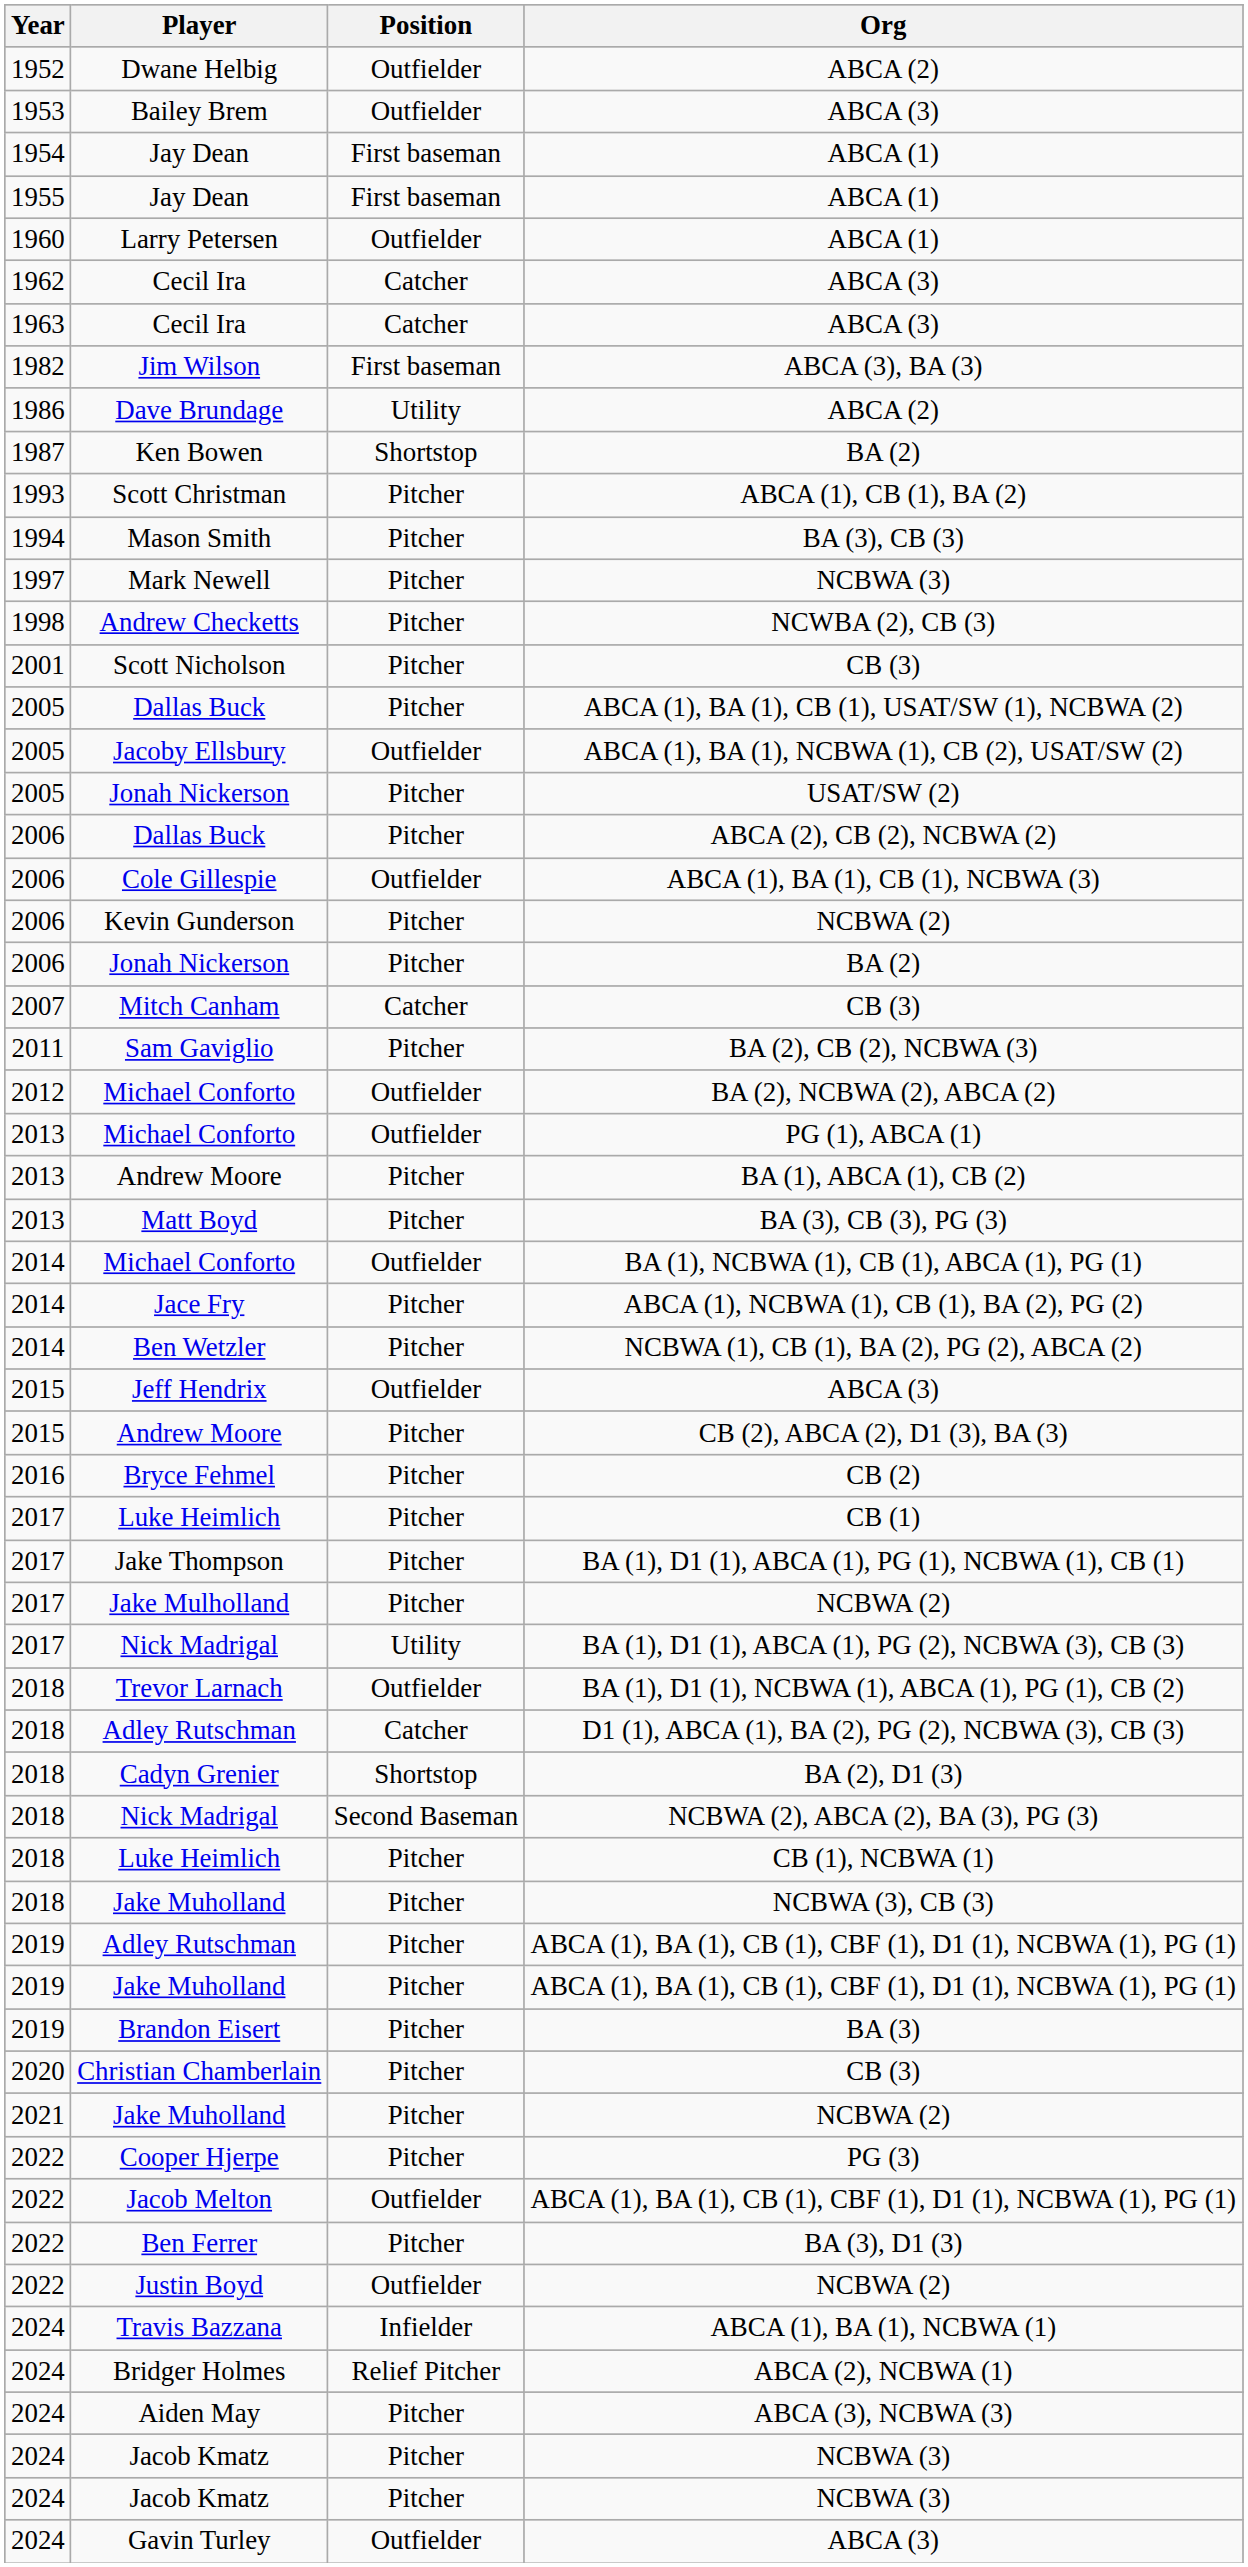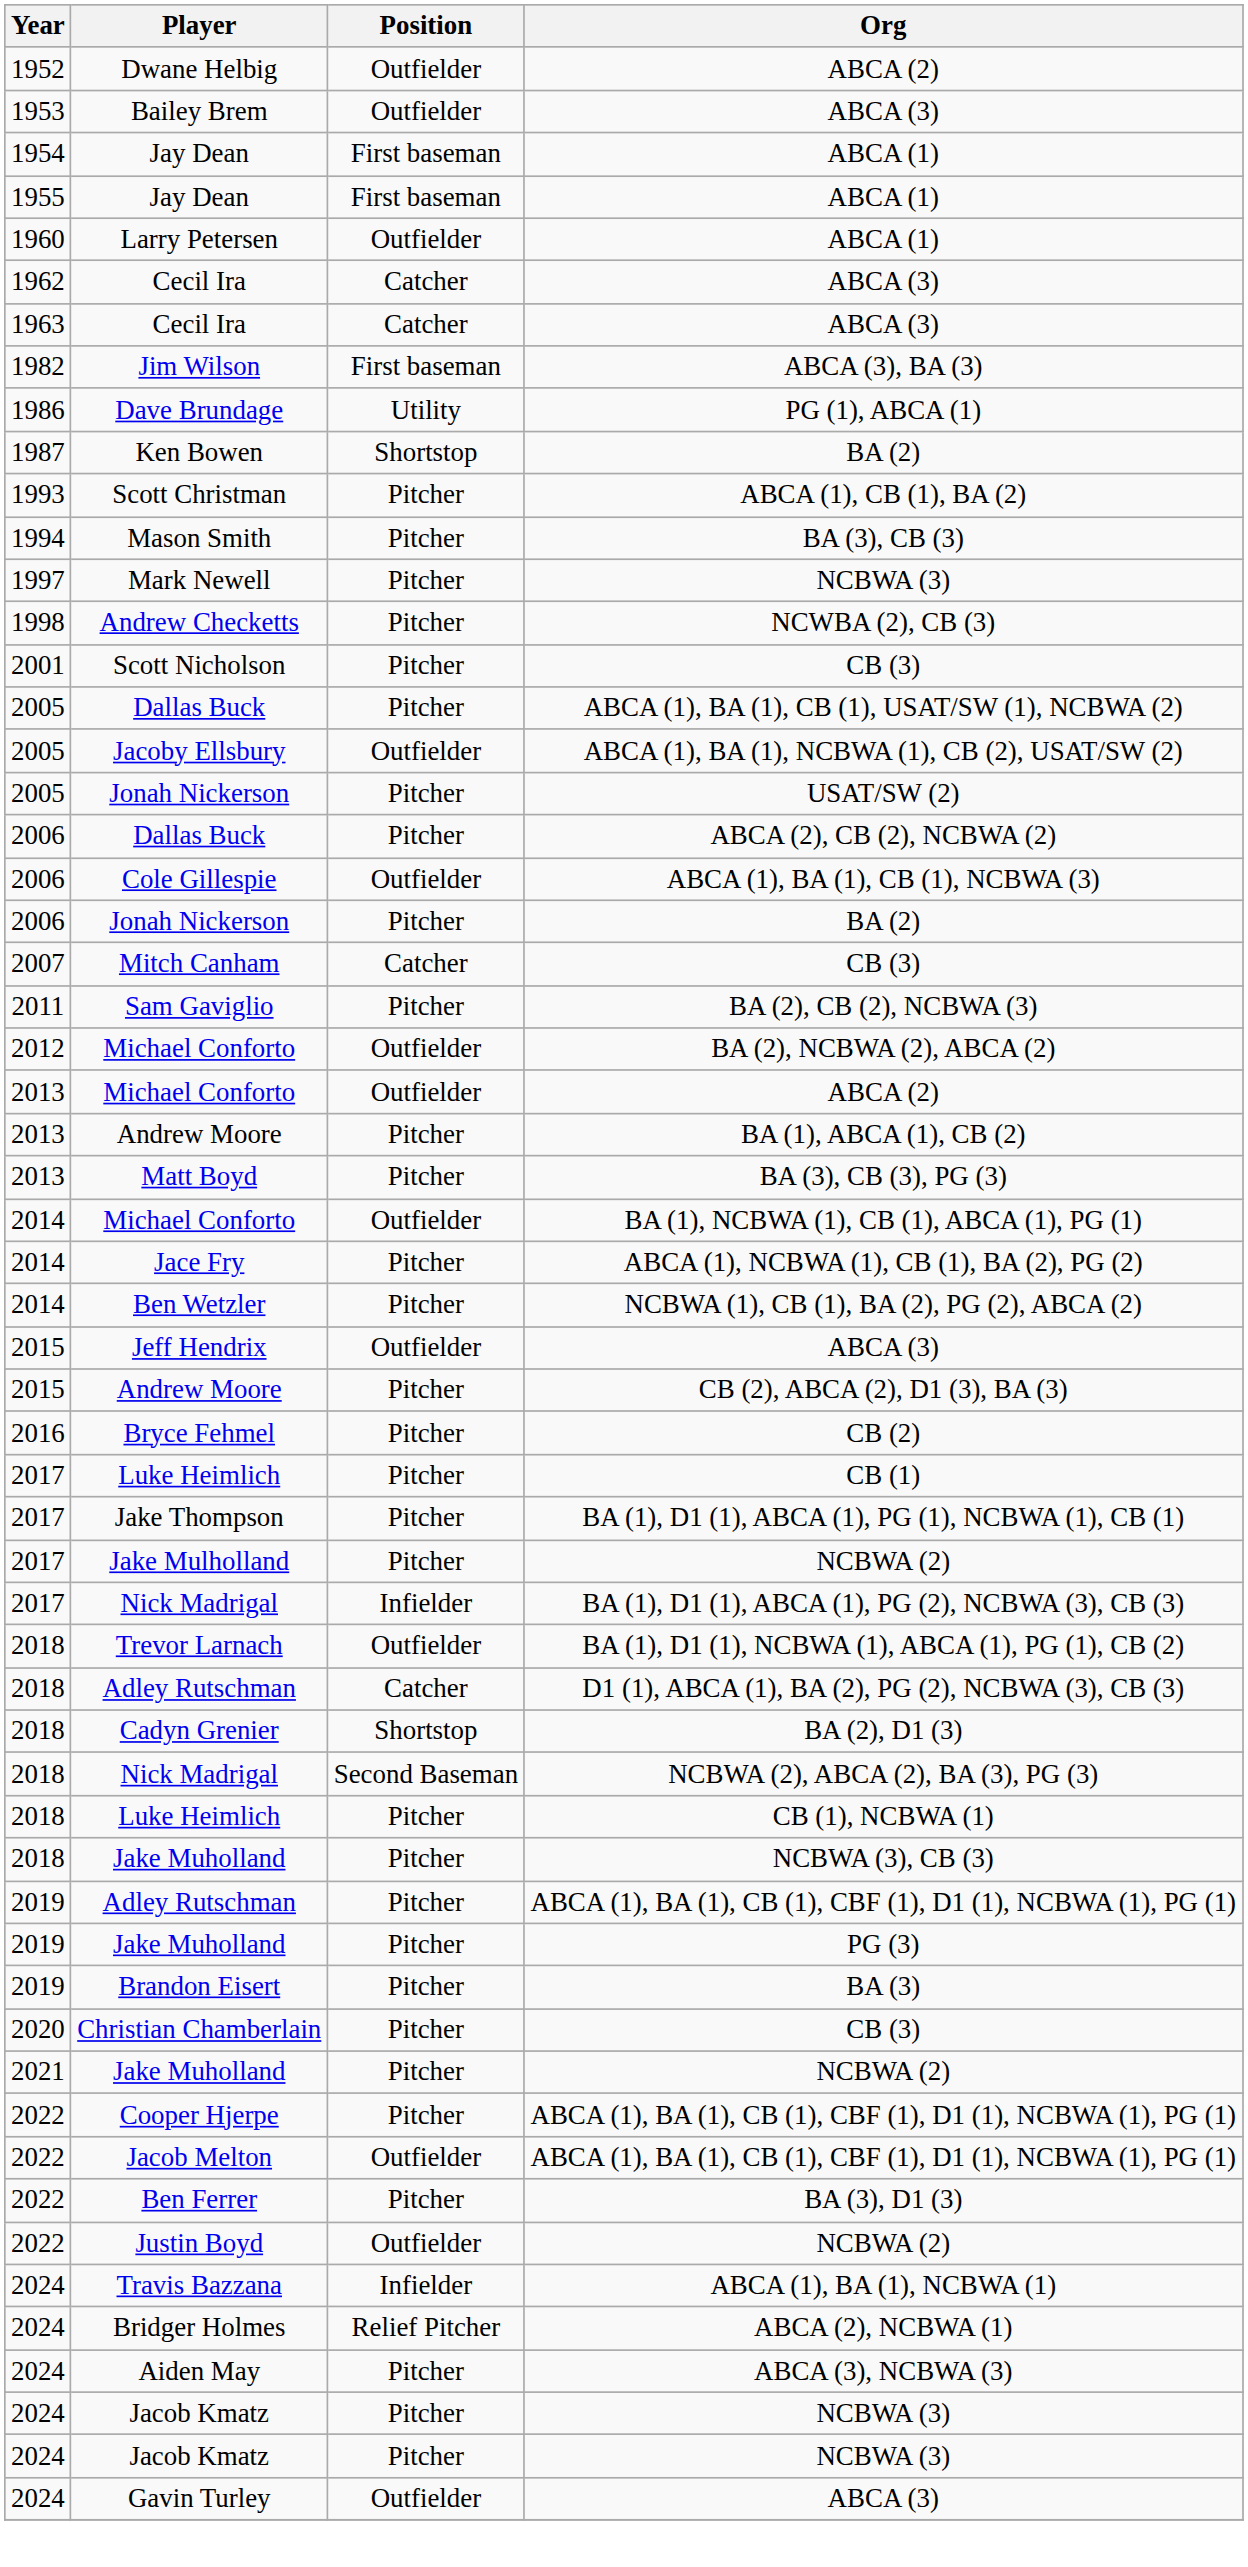 <table class="wikitable" style="text-align:center">
 <tr>
 <th>Year</th>
 <th>Player</th>
 <th>Position</th>
 <th>Org</th>
 </tr>
 <tr>
 <td>1952</td>
 <td>Dwane Helbig</td>
 <td>Outfielder</td>
 <td>ABCA (2)</td>
 </tr>
 <tr>
 <td>1953</td>
 <td>Bailey Brem</td>
 <td>Outfielder</td>
 <td>ABCA (3)</td>
 </tr>
 <tr>
 <td>1954</td>
 <td>Jay Dean</td>
 <td>First baseman</td>
 <td>ABCA (1)</td>
 </tr>
 <tr>
 <td>1955</td>
 <td>Jay Dean</td>
 <td>First baseman</td>
 <td>ABCA (1)</td>
 </tr>
 <tr>
 <td>1960</td>
 <td>Larry Petersen</td>
 <td>Outfielder</td>
 <td>ABCA (1)</td>
 </tr>
 <tr>
 <td>1962</td>
 <td>Cecil Ira</td>
 <td>Catcher</td>
 <td>ABCA (3)</td>
 </tr>
 <tr>
 <td>1963</td>
 <td>Cecil Ira</td>
 <td>Catcher</td>
 <td>ABCA (3)</td>
 </tr>
 <tr>
 <td>1982</td>
 <td><a href='#'>Jim Wilson</a></td>
 <td>First baseman</td>
 <td>ABCA (3), BA (3)</td>
 </tr>
 <tr>
 <td>1986</td>
 <td><a href='#'>Dave Brundage</a></td>
 <td>Utility</td>
-<td>ABCA (2)</td>
+<td>PG (1), ABCA (1)</td>
 </tr>
 <tr>
 <td>1987</td>
 <td>Ken Bowen</td>
 <td>Shortstop</td>
 <td>BA (2)</td>
 </tr>
 <tr>
 <td>1993</td>
 <td>Scott Christman</td>
 <td>Pitcher</td>
 <td>ABCA (1), CB (1), BA (2)</td>
 </tr>
 <tr>
 <td>1994</td>
 <td>Mason Smith</td>
 <td>Pitcher</td>
 <td>BA (3), CB (3)</td>
 </tr>
 <tr>
 <td>1997</td>
 <td>Mark Newell</td>
 <td>Pitcher</td>
 <td>NCBWA (3)</td>
 </tr>
 <tr>
 <td>1998</td>
 <td><a href='#'>Andrew Checketts</a></td>
 <td>Pitcher</td>
 <td>NCWBA (2), CB (3)</td>
 </tr>
 <tr>
 <td>2001</td>
 <td>Scott Nicholson</td>
 <td>Pitcher</td>
 <td>CB (3)</td>
 </tr>
 <tr>
 <td>2005</td>
 <td><a href='#'>Dallas Buck</a></td>
 <td>Pitcher</td>
 <td>ABCA (1), BA (1), CB (1), USAT/SW (1), NCBWA (2)</td>
 </tr>
 <tr>
 <td>2005</td>
 <td><a href='#'>Jacoby Ellsbury</a></td>
 <td>Outfielder</td>
 <td>ABCA (1), BA (1), NCBWA (1), CB (2), USAT/SW (2)</td>
 </tr>
 <tr>
 <td>2005</td>
 <td><a href='#'>Jonah Nickerson</a></td>
 <td>Pitcher</td>
 <td>USAT/SW (2)</td>
 </tr>
 <tr>
 <td>2006</td>
 <td><a href='#'>Dallas Buck</a></td>
 <td>Pitcher</td>
 <td>ABCA (2), CB (2), NCBWA (2)</td>
 </tr>
 <tr>
 <td>2006</td>
 <td><a href='#'>Cole Gillespie</a></td>
 <td>Outfielder</td>
 <td>ABCA (1), BA (1), CB (1), NCBWA (3)</td>
 </tr>
 <tr>
 <td>2006</td>
-<td>Kevin Gunderson</td>
-<td>Pitcher</td>
-<td>NCBWA (2)</td>
-</tr>
-<tr>
-<td>2006</td>
 <td><a href='#'>Jonah Nickerson</a></td>
 <td>Pitcher</td>
 <td>BA (2)</td>
 </tr>
 <tr>
 <td>2007</td>
 <td><a href='#'>Mitch Canham</a></td>
 <td>Catcher</td>
 <td>CB (3)</td>
 </tr>
 <tr>
 <td>2011</td>
 <td><a href='#'>Sam Gaviglio</a></td>
 <td>Pitcher</td>
 <td>BA (2), CB (2), NCBWA (3)</td>
 </tr>
 <tr>
 <td>2012</td>
 <td><a href='#'>Michael Conforto</a></td>
 <td>Outfielder</td>
 <td>BA (2), NCBWA (2), ABCA (2)</td>
 </tr>
 <tr>
 <td>2013</td>
 <td><a href='#'>Michael Conforto</a></td>
 <td>Outfielder</td>
-<td>PG (1), ABCA (1)</td>
+<td>ABCA (2)</td>
 </tr>
 <tr>
 <td>2013</td>
 <td>Andrew Moore</td>
 <td>Pitcher</td>
 <td>BA (1), ABCA (1), CB (2)</td>
 </tr>
 <tr>
 <td>2013</td>
 <td><a href='#'>Matt Boyd</a></td>
 <td>Pitcher</td>
 <td>BA (3), CB (3), PG (3)</td>
 </tr>
 <tr>
 <td>2014</td>
 <td><a href='#'>Michael Conforto</a></td>
 <td>Outfielder</td>
 <td>BA (1), NCBWA (1), CB (1), ABCA (1), PG (1)</td>
 </tr>
 <tr>
 <td>2014</td>
 <td><a href='#'>Jace Fry</a></td>
 <td>Pitcher</td>
 <td>ABCA (1), NCBWA (1), CB (1), BA (2), PG (2)</td>
 </tr>
 <tr>
 <td>2014</td>
 <td><a href='#'>Ben Wetzler</a></td>
 <td>Pitcher</td>
 <td>NCBWA (1), CB (1), BA (2), PG (2), ABCA (2)</td>
 </tr>
 <tr>
 <td>2015</td>
 <td><a href='#'>Jeff Hendrix</a></td>
 <td>Outfielder</td>
 <td>ABCA (3)</td>
 </tr>
 <tr>
 <td>2015</td>
 <td><a href='#'>Andrew Moore</a></td>
 <td>Pitcher</td>
 <td>CB (2), ABCA (2), D1 (3), BA (3)</td>
 </tr>
 <tr>
 <td>2016</td>
 <td><a href='#'>Bryce Fehmel</a></td>
 <td>Pitcher</td>
 <td>CB (2)</td>
 </tr>
 <tr>
 <td>2017</td>
 <td><a href='#'>Luke Heimlich</a></td>
 <td>Pitcher</td>
 <td>CB (1)</td>
 </tr>
 <tr>
 <td>2017</td>
 <td>Jake Thompson</td>
 <td>Pitcher</td>
 <td>BA (1), D1 (1), ABCA (1), PG (1), NCBWA (1), CB (1)</td>
 </tr>
 <tr>
 <td>2017</td>
 <td><a href='#'>Jake Mulholland</a></td>
 <td>Pitcher</td>
 <td>NCBWA (2)</td>
 </tr>
 <tr>
 <td>2017</td>
 <td><a href='#'>Nick Madrigal</a></td>
-<td>Utility</td>
+<td>Infielder</td>
 <td>BA (1), D1 (1), ABCA (1), PG (2), NCBWA (3), CB (3)</td>
 </tr>
 <tr>
 <td>2018</td>
 <td><a href='#'>Trevor Larnach</a></td>
 <td>Outfielder</td>
 <td>BA (1), D1 (1), NCBWA (1), ABCA (1), PG (1), CB (2)</td>
 </tr>
 <tr>
 <td>2018</td>
 <td><a href='#'>Adley Rutschman</a></td>
 <td>Catcher</td>
 <td>D1 (1), ABCA (1), BA (2), PG (2), NCBWA (3), CB (3)</td>
 </tr>
 <tr>
 <td>2018</td>
 <td><a href='#'>Cadyn Grenier</a></td>
 <td>Shortstop</td>
 <td>BA (2), D1 (3)</td>
 </tr>
 <tr>
 <td>2018</td>
 <td><a href='#'>Nick Madrigal</a></td>
 <td>Second Baseman</td>
 <td>NCBWA (2), ABCA (2), BA (3), PG (3)</td>
 </tr>
 <tr>
 <td>2018</td>
 <td><a href='#'>Luke Heimlich</a></td>
 <td>Pitcher</td>
 <td>CB (1), NCBWA (1)</td>
 </tr>
 <tr>
 <td>2018</td>
 <td><a href='#'>Jake Muholland</a></td>
 <td>Pitcher</td>
 <td>NCBWA (3), CB (3)</td>
 </tr>
 <tr>
 <td>2019</td>
 <td><a href='#'>Adley Rutschman</a></td>
 <td>Pitcher</td>
 <td>ABCA (1), BA (1), CB (1), CBF (1), D1 (1), NCBWA (1), PG (1)</td>
 </tr>
 <tr>
 <td>2019</td>
 <td><a href='#'>Jake Muholland</a></td>
 <td>Pitcher</td>
-<td>ABCA (1), BA (1), CB (1), CBF (1), D1 (1), NCBWA (1), PG (1)</td>
+<td>PG (3)</td>
 </tr>
 <tr>
 <td>2019</td>
 <td><a href='#'>Brandon Eisert</a></td>
 <td>Pitcher</td>
 <td>BA (3)</td>
 </tr>
 <tr>
 <td>2020</td>
 <td><a href='#'>Christian Chamberlain</a></td>
 <td>Pitcher</td>
 <td>CB (3)</td>
 </tr>
 <tr>
 <td>2021</td>
 <td><a href='#'>Jake Muholland</a></td>
 <td>Pitcher</td>
 <td>NCBWA (2)</td>
 </tr>
 <tr>
 <td>2022</td>
 <td><a href='#'>Cooper Hjerpe</a></td>
 <td>Pitcher</td>
-<td>PG (3)</td>
+<td>ABCA (1), BA (1), CB (1), CBF (1), D1 (1), NCBWA (1), PG (1)</td>
 </tr>
 <tr>
 <td>2022</td>
 <td><a href='#'>Jacob Melton</a></td>
 <td>Outfielder</td>
 <td>ABCA (1), BA (1), CB (1), CBF (1), D1 (1), NCBWA (1), PG (1)</td>
 </tr>
 <tr>
 <td>2022</td>
 <td><a href='#'>Ben Ferrer</a></td>
 <td>Pitcher</td>
 <td>BA (3), D1 (3)</td>
 </tr>
 <tr>
 <td>2022</td>
 <td><a href='#'>Justin Boyd</a></td>
 <td>Outfielder</td>
 <td>NCBWA (2)</td>
 </tr>
 <tr>
 <td>2024</td>
 <td><a href='#'>Travis Bazzana</a></td>
 <td>Infielder</td>
 <td>ABCA (1), BA (1), NCBWA (1)</td>
 </tr>
 <tr>
 <td>2024</td>
 <td>Bridger Holmes</td>
 <td>Relief Pitcher</td>
 <td>ABCA (2), NCBWA (1)</td>
 </tr>
 <tr>
 <td>2024</td>
 <td>Aiden May</td>
 <td>Pitcher</td>
 <td>ABCA (3), NCBWA (3)</td>
 </tr>
 <tr>
 <td>2024</td>
 <td>Jacob Kmatz</td>
 <td>Pitcher</td>
 <td>NCBWA (3)</td>
 </tr>
 <tr>
 <td>2024</td>
 <td>Jacob Kmatz</td>
 <td>Pitcher</td>
 <td>NCBWA (3)</td>
 </tr>
 <tr>
 <td>2024</td>
 <td>Gavin Turley</td>
 <td>Outfielder</td>
 <td>ABCA (3)</td>
 </tr>
 <tr>
 </tr>
 </table>
